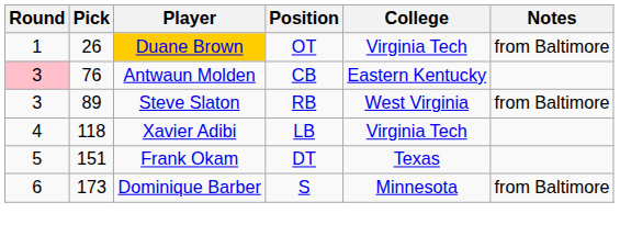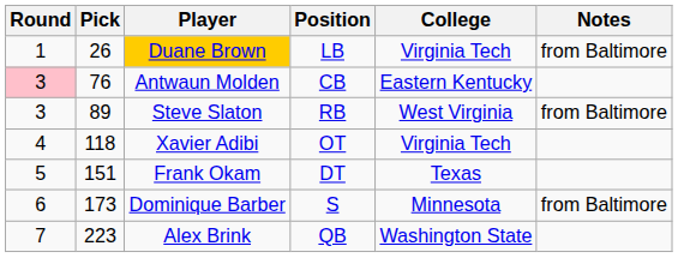 <table class="wikitable" style="text-align:center">
 <tr>
 <th>Round</th>
 <th>Pick</th>
 <th>Player</th>
 <th>Position</th>
 <th>College</th>
 <th>Notes</th>
 </tr>
 <tr>
 <td>1</td>
 <td>26</td>
 <td style="background:#fc0;"><a href='#'>Duane Brown</a></td>
-<td><a href='#'>OT</a></td>
+<td><a href='#'>LB</a></td>
 <td><a href='#'>Virginia Tech</a></td>
 <td>from Baltimore</td>
 </tr>
 <tr>
 <td style="background: pink;">3</td>
 <td>76</td>
 <td><a href='#'>Antwaun Molden</a></td>
 <td><a href='#'>CB</a></td>
 <td><a href='#'>Eastern Kentucky</a></td>
 <td></td>
 </tr>
 <tr>
 <td>3</td>
 <td>89</td>
 <td><a href='#'>Steve Slaton</a></td>
 <td><a href='#'>RB</a></td>
 <td><a href='#'>West Virginia</a></td>
 <td>from Baltimore</td>
 </tr>
 <tr>
 <td>4</td>
 <td>118</td>
 <td><a href='#'>Xavier Adibi</a></td>
-<td><a href='#'>LB</a></td>
+<td><a href='#'>OT</a></td>
 <td><a href='#'>Virginia Tech</a></td>
 <td></td>
 </tr>
 <tr>
 <td>5</td>
 <td>151</td>
 <td><a href='#'>Frank Okam</a></td>
 <td><a href='#'>DT</a></td>
 <td><a href='#'>Texas</a></td>
 <td></td>
 </tr>
 <tr>
 <td>6</td>
 <td>173</td>
 <td><a href='#'>Dominique Barber</a></td>
 <td><a href='#'>S</a></td>
 <td><a href='#'>Minnesota</a></td>
 <td>from Baltimore</td>
 </tr>
+<tr>
+<td>7</td>
+<td>223</td>
+<td><a href='#'>Alex Brink</a></td>
+<td><a href='#'>QB</a></td>
+<td><a href='#'>Washington State</a></td>
+<td></td>
+</tr>
 </table>
